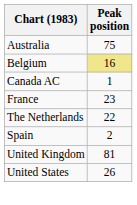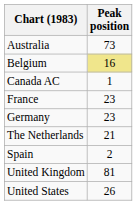 <table class="wikitable">
 <tr>
 <th>Chart (1983)</th>
 <th align="left">Peak<br>position</th>
 </tr>
 <tr>
 <td>Australia</td>
-<td align="center">75</td>
+<td align="center">73</td>
 </tr>
 <tr>
 <td>Belgium</td>
 <td align="center" style="background: khaki;">16</td>
 </tr>
 <tr>
 <td>Canada AC</td>
 <td align="center">1</td>
 </tr>
 <tr>
 <td>France</td>
 <td align="center">23</td>
 </tr>
 <tr>
+<td>Germany</td>
+<td align="center">23</td>
+</tr>
+<tr>
 <td>The Netherlands</td>
-<td align="center">22</td>
+<td align="center">21</td>
 </tr>
 <tr>
 <td>Spain</td>
 <td align="center">2</td>
 </tr>
 <tr>
 <td>United Kingdom</td>
 <td align="center">81</td>
 </tr>
 <tr>
 <td>United States</td>
 <td align="center">26</td>
 </tr>
 </table>
